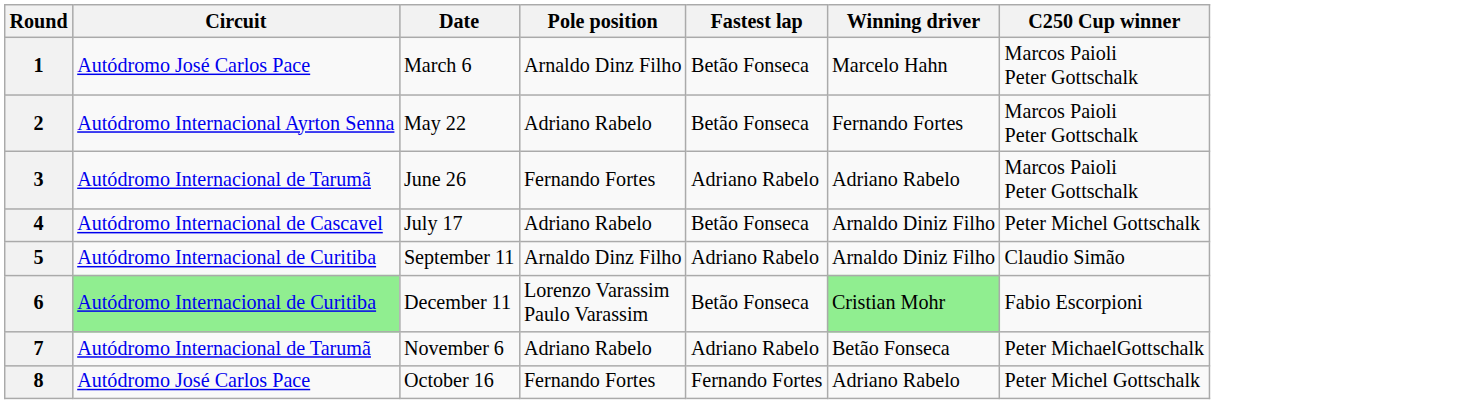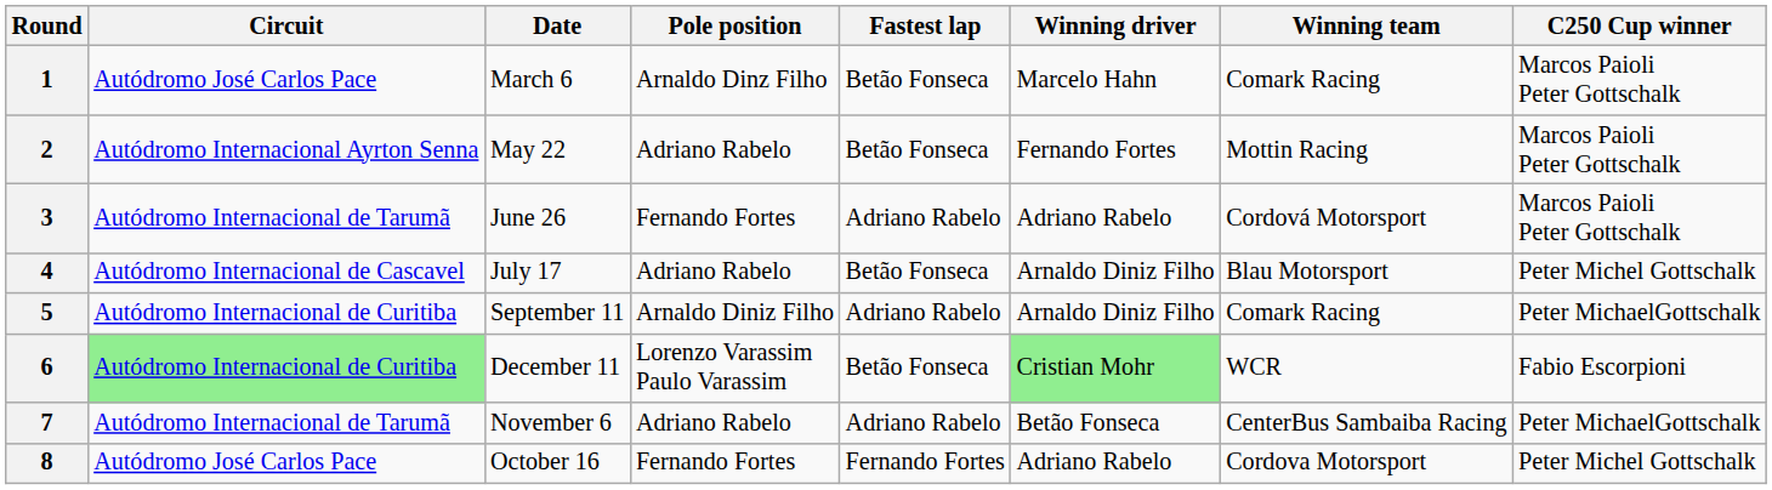 <table class="wikitable" style="font-size: 85%;">
 <tr>
 <th>Round</th>
 <th>Circuit</th>
 <th>Date</th>
 <th>Pole position</th>
 <th>Fastest lap</th>
 <th>Winning driver</th>
+<th>Winning team</th>
 <th>C250 Cup winner</th>
 </tr>
 <tr>
 <th>1</th>
 <td><a href='#'>Autódromo José Carlos Pace</a></td>
 <td>March 6</td>
 <td>Arnaldo Dinz Filho</td>
 <td>Betão Fonseca</td>
 <td>Marcelo Hahn</td>
+<td>Comark Racing</td>
 <td>Marcos Paioli<br>Peter Gottschalk</td>
 </tr>
 <tr>
 <th>2</th>
 <td><a href='#'>Autódromo Internacional Ayrton Senna</a></td>
 <td>May 22</td>
 <td>Adriano Rabelo</td>
 <td>Betão Fonseca</td>
 <td>Fernando Fortes</td>
+<td>Mottin Racing</td>
 <td>Marcos Paioli<br>Peter Gottschalk</td>
 </tr>
 <tr>
 <th>3</th>
 <td><a href='#'>Autódromo Internacional de Tarumã</a></td>
 <td>June 26</td>
 <td>Fernando Fortes</td>
 <td>Adriano Rabelo</td>
 <td>Adriano Rabelo</td>
+<td>Cordová Motorsport</td>
 <td>Marcos Paioli<br>Peter Gottschalk</td>
 </tr>
 <tr>
 <th>4</th>
 <td><a href='#'>Autódromo Internacional de Cascavel</a></td>
 <td>July 17</td>
 <td>Adriano Rabelo</td>
 <td>Betão Fonseca</td>
 <td>Arnaldo Diniz Filho</td>
+<td>Blau Motorsport</td>
 <td>Peter Michel Gottschalk</td>
 </tr>
 <tr>
 <th>5</th>
 <td><a href='#'>Autódromo Internacional de Curitiba</a></td>
 <td>September 11</td>
-<td>Arnaldo Dinz Filho</td>
+<td>Arnaldo Diniz Filho</td>
 <td>Adriano Rabelo</td>
 <td>Arnaldo Diniz Filho</td>
-<td>Claudio Simão</td>
+<td>Comark Racing</td>
+<td>Peter MichaelGottschalk</td>
 </tr>
 <tr>
 <th>6</th>
 <td style="background: lightgreen;"><a href='#'>Autódromo Internacional de Curitiba</a></td>
 <td>December 11</td>
 <td>Lorenzo Varassim<br>Paulo Varassim</td>
 <td>Betão Fonseca</td>
 <td style="background: lightgreen;">Cristian Mohr</td>
+<td>WCR</td>
 <td>Fabio Escorpioni</td>
 </tr>
 <tr>
 <th>7</th>
 <td><a href='#'>Autódromo Internacional de Tarumã</a></td>
 <td>November 6</td>
 <td>Adriano Rabelo</td>
 <td>Adriano Rabelo</td>
 <td>Betão Fonseca</td>
+<td>CenterBus Sambaiba Racing</td>
 <td>Peter MichaelGottschalk</td>
 </tr>
 <tr>
 <th>8</th>
 <td><a href='#'>Autódromo José Carlos Pace</a></td>
 <td>October 16</td>
 <td>Fernando Fortes</td>
 <td>Fernando Fortes</td>
 <td>Adriano Rabelo</td>
+<td>Cordova Motorsport</td>
 <td>Peter Michel Gottschalk</td>
 </tr>
 </table>
